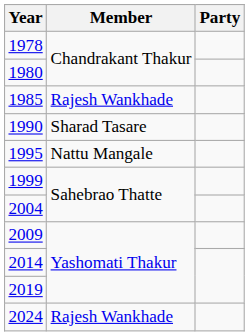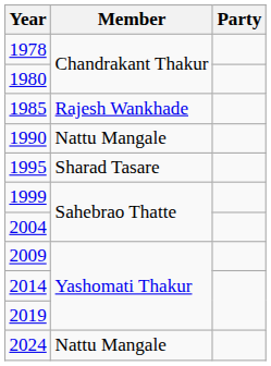 <table class="wikitable">
 <tr>
 <th>Year</th>
 <th>Member</th>
 <th colspan="2">Party</th>
 </tr>
 <tr>
 <td><a href='#'>1978</a></td>
 <td rowspan="2">Chandrakant Thakur</td>
 <td></td>
 </tr>
 <tr>
 <td><a href='#'>1980</a></td>
 <td></td>
 </tr>
 <tr>
 <td><a href='#'>1985</a></td>
 <td><a href='#'>Rajesh Wankhade</a></td>
 <td></td>
 </tr>
 <tr>
 <td><a href='#'>1990</a></td>
-<td>Sharad Tasare</td>
+<td>Nattu Mangale</td>
 <td></td>
 </tr>
 <tr>
 <td><a href='#'>1995</a></td>
-<td>Nattu Mangale</td>
+<td>Sharad Tasare</td>
 <td></td>
 </tr>
 <tr>
 <td><a href='#'>1999</a></td>
 <td rowspan="2">Sahebrao Thatte</td>
 <td></td>
 </tr>
 <tr>
 <td><a href='#'>2004</a></td>
 </tr>
 <tr>
 <td><a href='#'>2009</a></td>
 <td rowspan="3"><a href='#'>Yashomati Thakur</a></td>
 <td></td>
 </tr>
 <tr>
 <td><a href='#'>2014</a></td>
 </tr>
 <tr>
 <td><a href='#'>2019</a></td>
 </tr>
 <tr>
 <td><a href='#'>2024</a></td>
-<td><a href='#'>Rajesh Wankhade</a></td>
+<td>Nattu Mangale</td>
 <td></td>
 </tr>
 </table>
